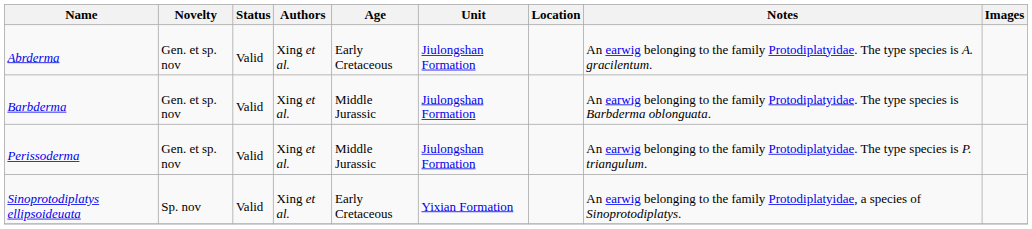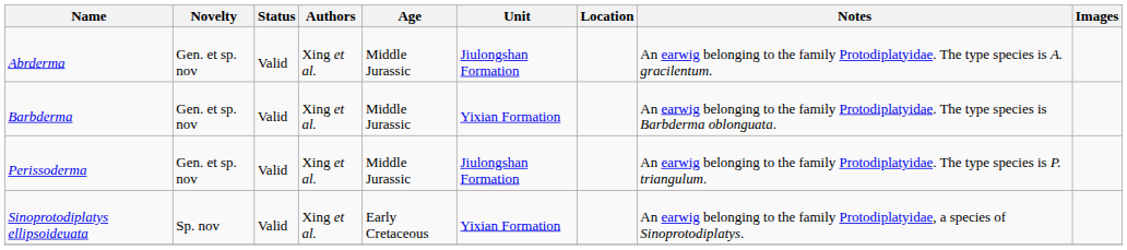 <table class="wikitable sortable" align="center" width="100%">
 <tr>
 <th>Name</th>
 <th>Novelty</th>
 <th>Status</th>
 <th>Authors</th>
 <th>Age</th>
 <th>Unit</th>
 <th>Location</th>
 <th>Notes</th>
 <th>Images</th>
 </tr>
 <tr>
 <td><br><em><a href='#'>Abrderma</a></em></td>
 <td><br>Gen. et sp. nov</td>
 <td><br>Valid</td>
 <td><br>Xing <em>et al.</em></td>
-<td><br>Early Cretaceous</td>
+<td><br>Middle Jurassic</td>
 <td><br><a href='#'>Jiulongshan Formation</a></td>
 <td><br></td>
 <td><br>An <a href='#'>earwig</a> belonging to the family <a href='#'>Protodiplatyidae</a>. The type species is <em>A. gracilentum</em>.</td>
 <td></td>
 </tr>
 <tr>
 <td><br><em><a href='#'>Barbderma</a></em></td>
 <td><br>Gen. et sp. nov</td>
 <td><br>Valid</td>
 <td><br>Xing <em>et al.</em></td>
 <td><br>Middle Jurassic</td>
-<td><br><a href='#'>Jiulongshan Formation</a></td>
+<td><br><a href='#'>Yixian Formation</a></td>
 <td><br></td>
 <td><br>An <a href='#'>earwig</a> belonging to the family <a href='#'>Protodiplatyidae</a>. The type species is <em>Barbderma oblonguata</em>.</td>
 <td></td>
 </tr>
 <tr>
 <td><br><em><a href='#'>Perissoderma</a></em></td>
 <td><br>Gen. et sp. nov</td>
 <td><br>Valid</td>
 <td><br>Xing <em>et al.</em></td>
 <td><br>Middle Jurassic</td>
 <td><br><a href='#'>Jiulongshan Formation</a></td>
 <td><br></td>
 <td><br>An <a href='#'>earwig</a> belonging to the family <a href='#'>Protodiplatyidae</a>. The type species is <em>P. triangulum</em>.</td>
 <td></td>
 </tr>
 <tr>
 <td><br><em><a href='#'>Sinoprotodiplatys ellipsoideuata</a></em></td>
 <td><br>Sp. nov</td>
 <td><br>Valid</td>
 <td><br>Xing <em>et al.</em></td>
 <td><br>Early Cretaceous</td>
 <td><br><a href='#'>Yixian Formation</a></td>
 <td><br></td>
 <td><br>An <a href='#'>earwig</a> belonging to the family <a href='#'>Protodiplatyidae</a>, a species of <em>Sinoprotodiplatys</em>.</td>
 <td></td>
 </tr>
 <tr>
 </tr>
 </table>
